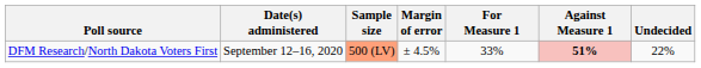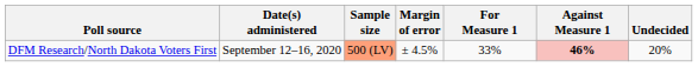 <table class="wikitable" style="font-size:90%;text-align:center;">
 <tr valign=bottom>
 <th>Poll source</th>
 <th>Date(s)<br>administered</th>
 <th>Sample<br>size</th>
 <th>Margin<br>of error</th>
 <th style="width:100px;">For<br>Measure 1</th>
 <th style="width:100px;">Against<br>Measure 1</th>
 <th>Undecided</th>
 </tr>
 <tr>
 <td style="text-align:left;"><a href='#'>DFM Research</a>/<a href='#'>North Dakota Voters First</a></td>
 <td>September 12–16, 2020</td>
 <td style="background: lightsalmon;">500 (LV)</td>
 <td>± 4.5%</td>
 <td>33%</td>
-<td style="background: rgb(248, 193, 190);"><strong>51%</strong></td>
-<td>22%</td>
+<td style="background: rgb(248, 193, 190);"><strong>46%</strong></td>
+<td>20%</td>
 </tr>
 </table>
